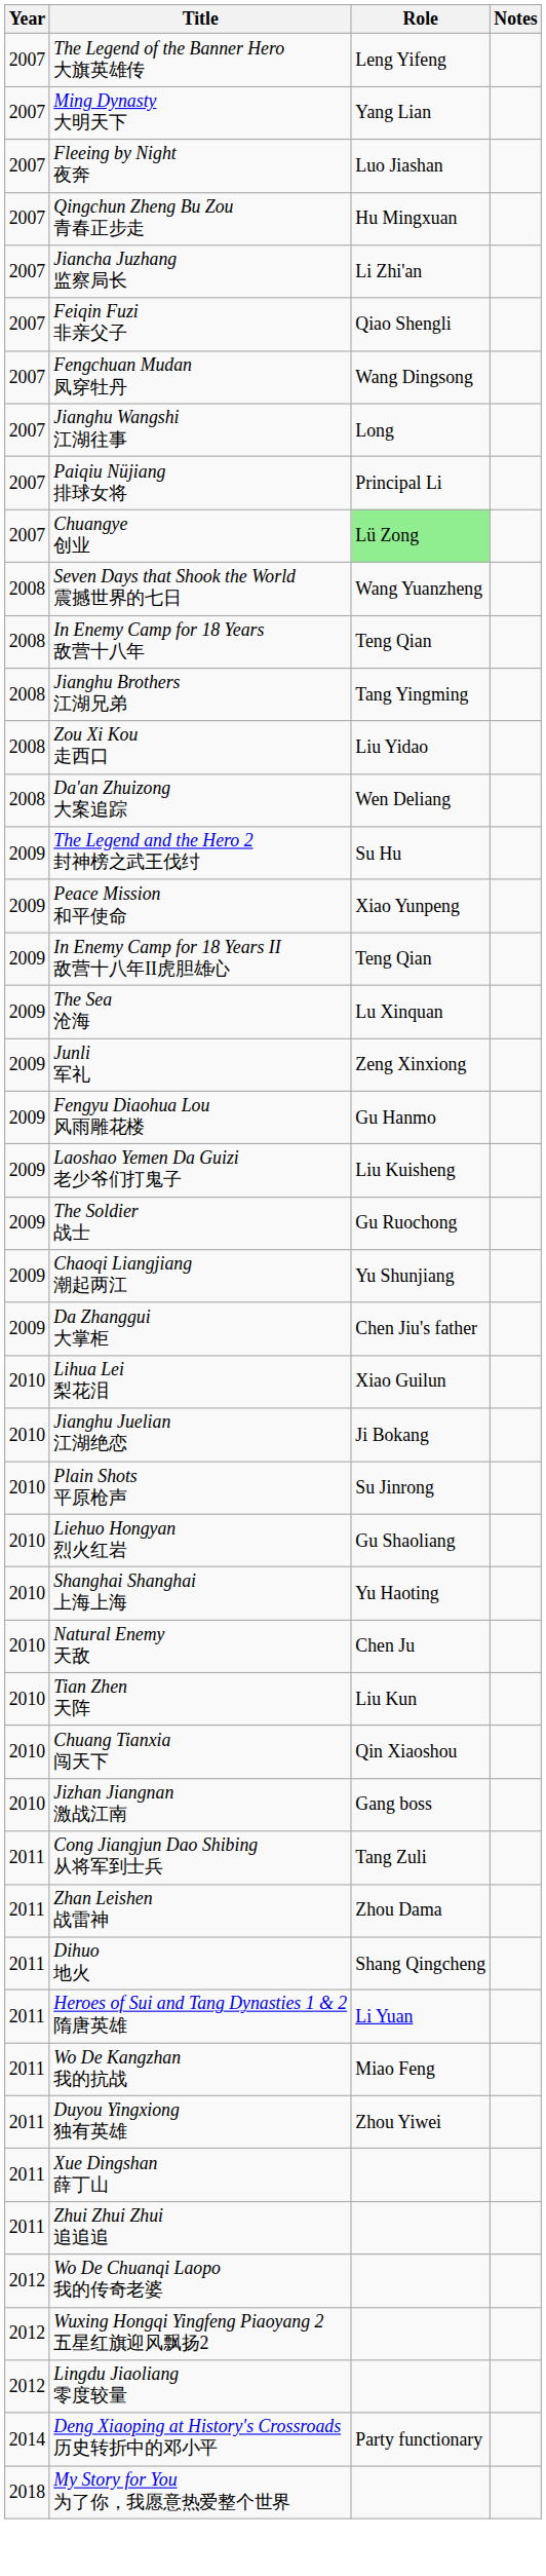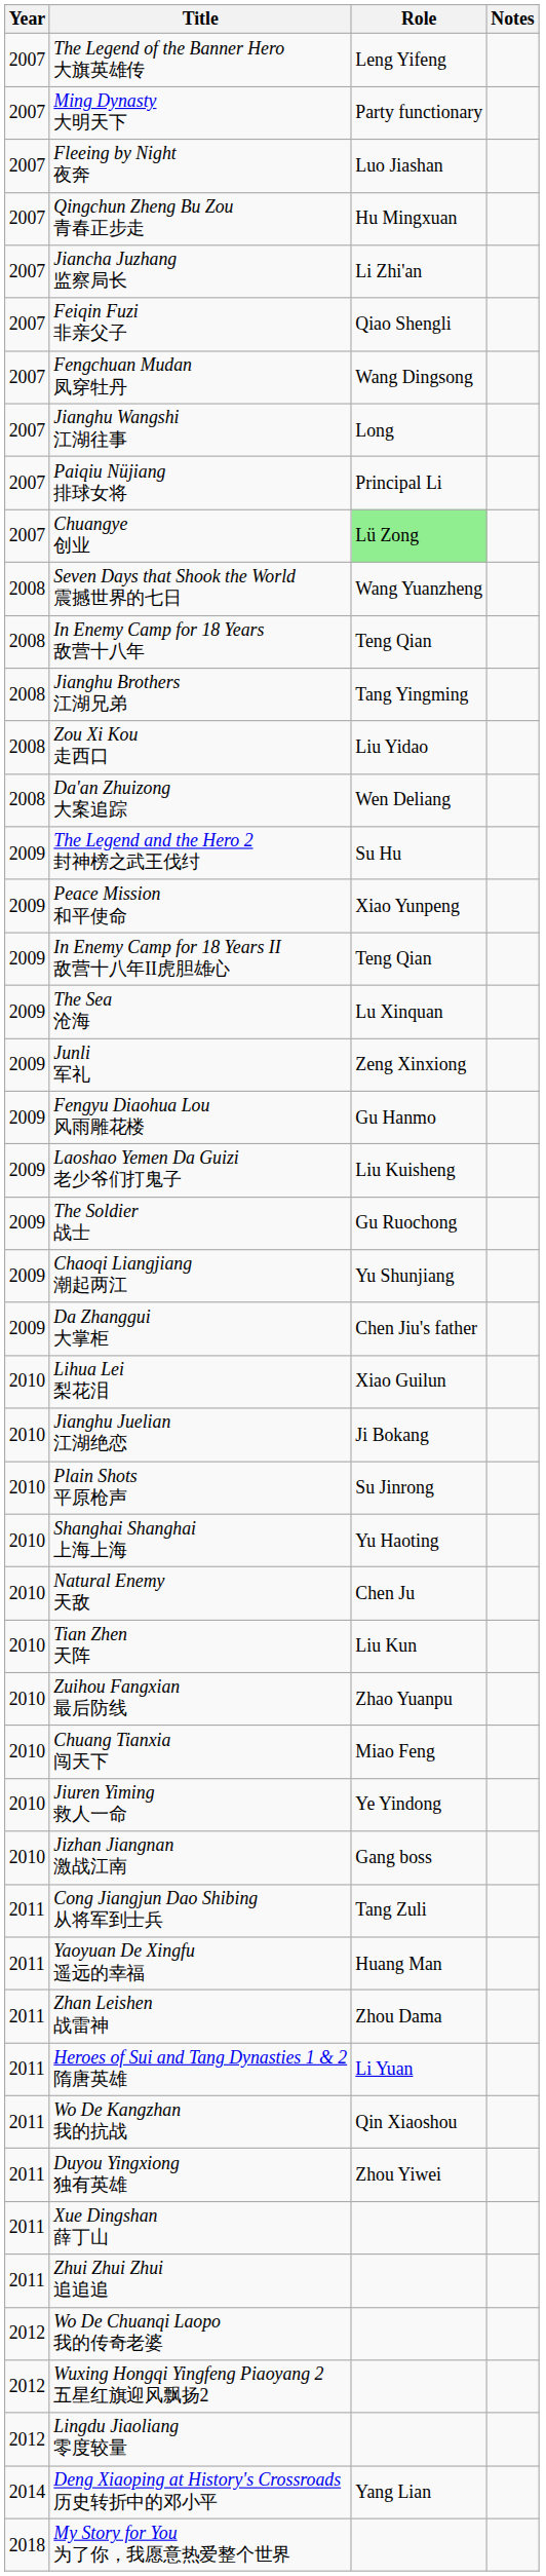 <table class="wikitable sortable">
 <tr>
 <th>Year</th>
 <th>Title</th>
 <th>Role</th>
 <th class="unsortable">Notes</th>
 </tr>
 <tr>
 <td>2007</td>
 <td><em>The Legend of the Banner Hero</em><br>大旗英雄传</td>
 <td>Leng Yifeng</td>
 <td></td>
 </tr>
 <tr>
 <td>2007</td>
 <td><em><a href='#'>Ming Dynasty</a></em><br>大明天下</td>
-<td>Yang Lian</td>
+<td>Party functionary</td>
 <td></td>
 </tr>
 <tr>
 <td>2007</td>
 <td><em>Fleeing by Night</em><br>夜奔</td>
 <td>Luo Jiashan</td>
 <td></td>
 </tr>
 <tr>
 <td>2007</td>
 <td><em>Qingchun Zheng Bu Zou</em><br>青春正步走</td>
 <td>Hu Mingxuan</td>
 <td></td>
 </tr>
 <tr>
 <td>2007</td>
 <td><em>Jiancha Juzhang</em><br>监察局长</td>
 <td>Li Zhi'an</td>
 <td></td>
 </tr>
 <tr>
 <td>2007</td>
 <td><em>Feiqin Fuzi</em><br>非亲父子</td>
 <td>Qiao Shengli</td>
 <td></td>
 </tr>
 <tr>
 <td>2007</td>
 <td><em>Fengchuan Mudan</em><br>凤穿牡丹</td>
 <td>Wang Dingsong</td>
 <td></td>
 </tr>
 <tr>
 <td>2007</td>
 <td><em>Jianghu Wangshi</em><br>江湖往事</td>
 <td>Long</td>
 <td></td>
 </tr>
 <tr>
 <td>2007</td>
 <td><em>Paiqiu Nüjiang</em><br>排球女将</td>
 <td>Principal Li</td>
 <td></td>
 </tr>
 <tr>
 <td>2007</td>
 <td><em>Chuangye</em><br>创业</td>
 <td style="background: lightgreen;">Lü Zong</td>
 <td></td>
 </tr>
 <tr>
 <td>2008</td>
 <td><em>Seven Days that Shook the World</em><br>震撼世界的七日</td>
 <td>Wang Yuanzheng</td>
 <td></td>
 </tr>
 <tr>
 <td>2008</td>
 <td><em>In Enemy Camp for 18 Years</em><br>敌营十八年</td>
 <td>Teng Qian</td>
 <td></td>
 </tr>
 <tr>
 <td>2008</td>
 <td><em>Jianghu Brothers</em><br>江湖兄弟</td>
 <td>Tang Yingming</td>
 <td></td>
 </tr>
 <tr>
 <td>2008</td>
 <td><em>Zou Xi Kou</em><br>走西口</td>
 <td>Liu Yidao</td>
 <td></td>
 </tr>
 <tr>
 <td>2008</td>
 <td><em>Da'an Zhuizong</em><br>大案追踪</td>
 <td>Wen Deliang</td>
 <td></td>
 </tr>
 <tr>
 <td>2009</td>
 <td><em><a href='#'>The Legend and the Hero 2</a></em><br>封神榜之武王伐纣</td>
 <td>Su Hu</td>
 <td></td>
 </tr>
 <tr>
 <td>2009</td>
 <td><em>Peace Mission</em><br>和平使命</td>
 <td>Xiao Yunpeng</td>
 <td></td>
 </tr>
 <tr>
 <td>2009</td>
 <td><em>In Enemy Camp for 18 Years II</em><br>敌营十八年II虎胆雄心</td>
 <td>Teng Qian</td>
 <td></td>
 </tr>
 <tr>
 <td>2009</td>
 <td><em>The Sea</em><br>沧海</td>
 <td>Lu Xinquan</td>
 <td></td>
 </tr>
 <tr>
 <td>2009</td>
 <td><em>Junli</em><br>军礼</td>
 <td>Zeng Xinxiong</td>
 <td></td>
 </tr>
 <tr>
 <td>2009</td>
 <td><em>Fengyu Diaohua Lou</em><br>风雨雕花楼</td>
 <td>Gu Hanmo</td>
 <td></td>
 </tr>
 <tr>
 <td>2009</td>
 <td><em>Laoshao Yemen Da Guizi</em><br>老少爷们打鬼子</td>
 <td>Liu Kuisheng</td>
 <td></td>
 </tr>
 <tr>
 <td>2009</td>
 <td><em>The Soldier</em><br>战士</td>
 <td>Gu Ruochong</td>
 <td></td>
 </tr>
 <tr>
 <td>2009</td>
 <td><em>Chaoqi Liangjiang</em><br>潮起两江</td>
 <td>Yu Shunjiang</td>
 <td></td>
 </tr>
 <tr>
 <td>2009</td>
 <td><em>Da Zhanggui</em><br>大掌柜</td>
 <td>Chen Jiu's father</td>
 <td></td>
 </tr>
 <tr>
 <td>2010</td>
 <td><em>Lihua Lei</em><br>梨花泪</td>
 <td>Xiao Guilun</td>
 <td></td>
 </tr>
 <tr>
 <td>2010</td>
 <td><em>Jianghu Juelian</em><br>江湖绝恋</td>
 <td>Ji Bokang</td>
 <td></td>
 </tr>
 <tr>
 <td>2010</td>
 <td><em>Plain Shots</em><br>平原枪声</td>
 <td>Su Jinrong</td>
 <td></td>
 </tr>
 <tr>
 <td>2010</td>
-<td><em>Liehuo Hongyan</em><br>烈火红岩</td>
-<td>Gu Shaoliang</td>
-<td></td>
-</tr>
-<tr>
-<td>2010</td>
 <td><em>Shanghai Shanghai</em><br>上海上海</td>
 <td>Yu Haoting</td>
 <td></td>
 </tr>
 <tr>
 <td>2010</td>
 <td><em>Natural Enemy</em><br>天敌</td>
 <td>Chen Ju</td>
 <td></td>
 </tr>
 <tr>
 <td>2010</td>
 <td><em>Tian Zhen</em><br>天阵</td>
 <td>Liu Kun</td>
 <td></td>
 </tr>
 <tr>
 <td>2010</td>
+<td><em>Zuihou Fangxian</em><br>最后防线</td>
+<td>Zhao Yuanpu</td>
+<td></td>
+</tr>
+<tr>
+<td>2010</td>
 <td><em>Chuang Tianxia</em><br>闯天下</td>
-<td>Qin Xiaoshou</td>
+<td>Miao Feng</td>
+<td></td>
+</tr>
+<tr>
+<td>2010</td>
+<td><em>Jiuren Yiming</em><br>救人一命</td>
+<td>Ye Yindong</td>
 <td></td>
 </tr>
 <tr>
 <td>2010</td>
 <td><em>Jizhan Jiangnan</em><br>激战江南</td>
 <td>Gang boss</td>
 <td></td>
 </tr>
 <tr>
 <td>2011</td>
 <td><em>Cong Jiangjun Dao Shibing</em><br>从将军到士兵</td>
 <td>Tang Zuli</td>
 <td></td>
 </tr>
 <tr>
 <td>2011</td>
-<td><em>Zhan Leishen</em><br>战雷神</td>
-<td>Zhou Dama</td>
+<td><em>Yaoyuan De Xingfu</em><br>遥远的幸福</td>
+<td>Huang Man</td>
 <td></td>
 </tr>
 <tr>
 <td>2011</td>
-<td><em>Dihuo</em><br>地火</td>
-<td>Shang Qingcheng</td>
+<td><em>Zhan Leishen</em><br>战雷神</td>
+<td>Zhou Dama</td>
 <td></td>
 </tr>
 <tr>
 <td>2011</td>
 <td><em><a href='#'>Heroes of Sui and Tang Dynasties 1 & 2</a></em><br>隋唐英雄</td>
 <td><a href='#'>Li Yuan</a></td>
 <td></td>
 </tr>
 <tr>
 <td>2011</td>
 <td><em>Wo De Kangzhan</em><br>我的抗战</td>
-<td>Miao Feng</td>
+<td>Qin Xiaoshou</td>
 <td></td>
 </tr>
 <tr>
 <td>2011</td>
 <td><em>Duyou Yingxiong</em><br>独有英雄</td>
 <td>Zhou Yiwei</td>
 <td></td>
 </tr>
 <tr>
 <td>2011</td>
 <td><em>Xue Dingshan</em><br>薛丁山</td>
 <td></td>
 <td></td>
 </tr>
 <tr>
 <td>2011</td>
 <td><em>Zhui Zhui Zhui</em><br>追追追</td>
 <td></td>
 <td></td>
 </tr>
 <tr>
 <td>2012</td>
 <td><em>Wo De Chuanqi Laopo</em><br>我的传奇老婆</td>
 <td></td>
 <td></td>
 </tr>
 <tr>
 <td>2012</td>
 <td><em>Wuxing Hongqi Yingfeng Piaoyang 2</em><br>五星红旗迎风飘扬2</td>
 <td></td>
 <td></td>
 </tr>
 <tr>
 <td>2012</td>
 <td><em>Lingdu Jiaoliang</em><br>零度较量</td>
 <td></td>
 <td></td>
 </tr>
 <tr>
 <td>2014</td>
 <td><em><a href='#'>Deng Xiaoping at History's Crossroads</a></em><br>历史转折中的邓小平</td>
-<td>Party functionary</td>
+<td>Yang Lian</td>
 <td></td>
 </tr>
 <tr>
 <td>2018</td>
 <td><em><a href='#'>My Story for You</a></em> <br>为了你，我愿意热爱整个世界</td>
 <td></td>
 <td></td>
 </tr>
 </table>
